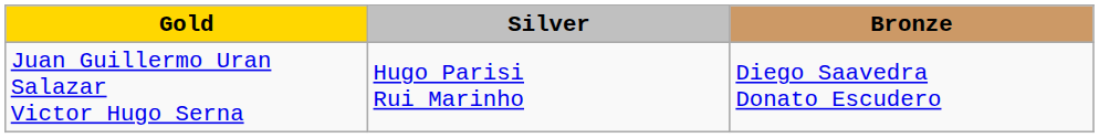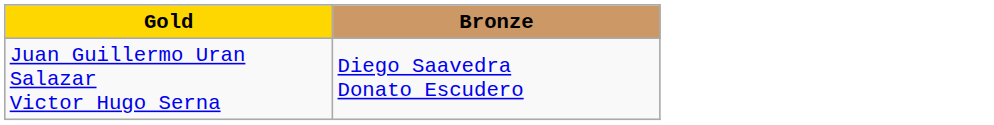 <table class="wikitable" style="text-align:left">
 <tr align="center">
 <td width=200 bgcolor=gold><strong>Gold</strong></td>
-<td width=200 bgcolor=silver><strong>Silver</strong></td>
 <td width=200 bgcolor=CC9966><strong>Bronze</strong></td>
 </tr>
 <tr>
 <td><a href='#'>Juan Guillermo Uran Salazar</a><br><a href='#'>Victor Hugo Serna</a><br><em></em></td>
-<td><a href='#'>Hugo Parisi</a><br><a href='#'>Rui Marinho</a><br><em></em></td>
 <td><a href='#'>Diego Saavedra</a><br><a href='#'>Donato Escudero</a><br><em></em></td>
 </tr>
 </table>
